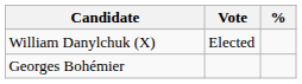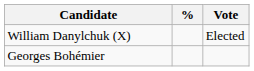 <table class="wikitable">
 <tr>
 <th bgcolor="#DDDDFF" width="200px">Candidate</th>
+<th bgcolor="#DDDDFF" width="30px">%</th>
 <th bgcolor="#DDDDFF" width="50px">Vote</th>
-<th bgcolor="#DDDDFF" width="30px">%</th>
 </tr>
 <tr>
 <td>William Danylchuk (X)</td>
+<td></td>
 <td>Elected</td>
-<td></td>
 </tr>
 <tr>
 <td>Georges Bohémier</td>
 <td></td>
 <td></td>
 </tr>
 </table>
